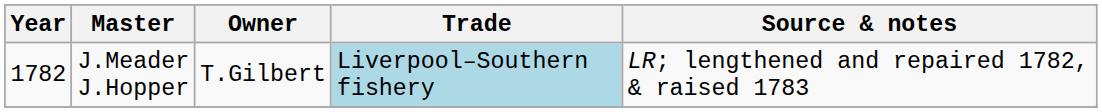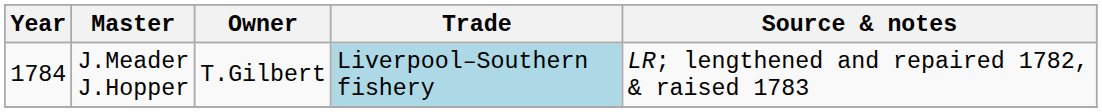 <table class=" wikitable">
 <tr>
 <th>Year</th>
 <th>Master</th>
 <th>Owner</th>
 <th>Trade</th>
 <th>Source & notes</th>
 </tr>
 <tr>
-<td>1782</td>
+<td>1784</td>
 <td>J.Meader<br>J.Hopper</td>
 <td>T.Gilbert</td>
 <td style="background: lightblue;">Liverpool–Southern fishery</td>
 <td><em>LR</em>; lengthened and repaired 1782, & raised 1783</td>
 </tr>
 <tr>
 </tr>
 </table>
